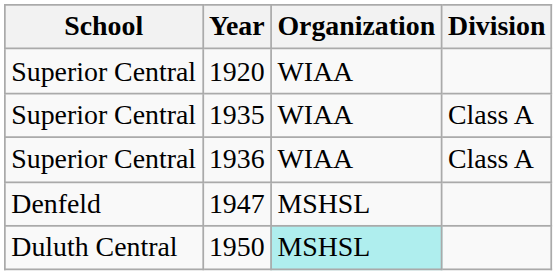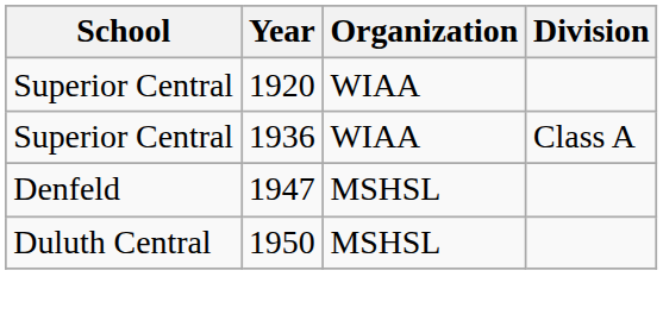 <table class="wikitable">
 <tr>
 <th>School</th>
 <th>Year</th>
 <th>Organization</th>
 <th>Division</th>
 </tr>
 <tr>
 <td>Superior Central</td>
 <td>1920</td>
 <td>WIAA</td>
 <td></td>
-</tr>
-<tr>
-<td>Superior Central</td>
-<td>1935</td>
-<td>WIAA</td>
-<td>Class A</td>
 </tr>
 <tr>
 <td>Superior Central</td>
 <td>1936</td>
 <td>WIAA</td>
 <td>Class A</td>
 </tr>
 <tr>
 <td>Denfeld</td>
 <td>1947</td>
 <td>MSHSL</td>
 <td></td>
 </tr>
 <tr>
 <td>Duluth Central</td>
 <td>1950</td>
-<td style="background: paleturquoise;">MSHSL</td>
+<td>MSHSL</td>
 <td></td>
 </tr>
 </table>
